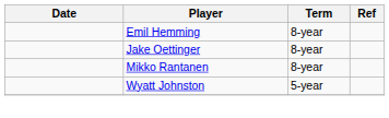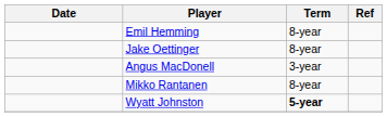 <table class="wikitable">
 <tr>
 <th style="width: 10em;">Date</th>
 <th style="width: 14em;">Player</th>
 <th style="width: 5em;">Term</th>
 <th style="width: 2.5em;">Ref</th>
 </tr>
 <tr>
 <td></td>
 <td><a href='#'>Emil Hemming</a></td>
 <td>8-year</td>
 <td></td>
 </tr>
 <tr>
 <td></td>
 <td><a href='#'>Jake Oettinger</a></td>
 <td>8-year</td>
 <td></td>
 </tr>
 <tr>
 <td></td>
+<td><a href='#'>Angus MacDonell</a></td>
+<td>3-year</td>
+<td></td>
+</tr>
+<tr>
+<td></td>
 <td><a href='#'>Mikko Rantanen</a></td>
 <td>8-year</td>
 <td></td>
 </tr>
 <tr>
 <td></td>
 <td><a href='#'>Wyatt Johnston</a></td>
-<td>5-year</td>
+<td><strong>5-year</strong></td>
 <td></td>
 </tr>
 <tr>
 </tr>
 </table>
